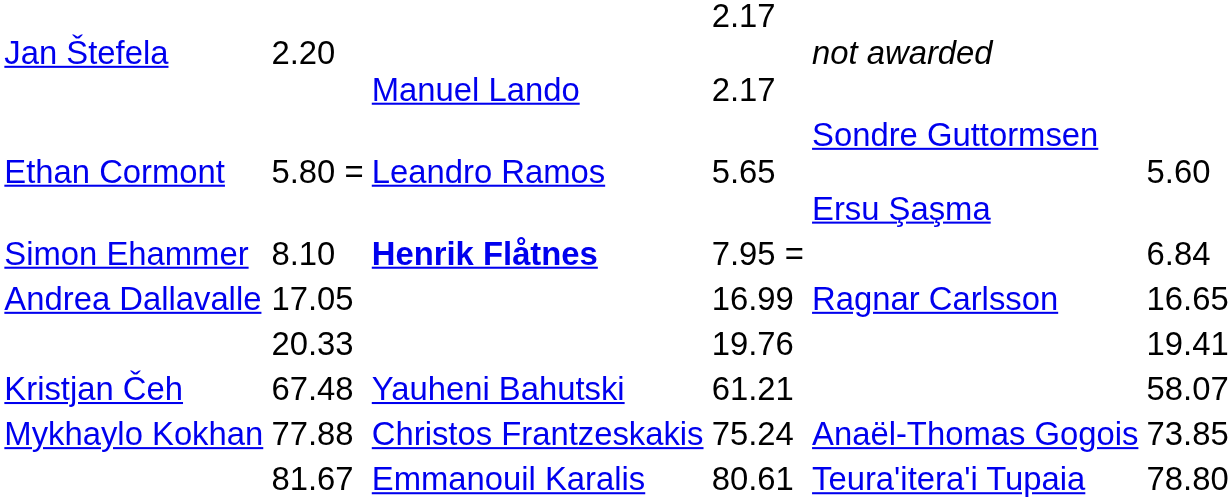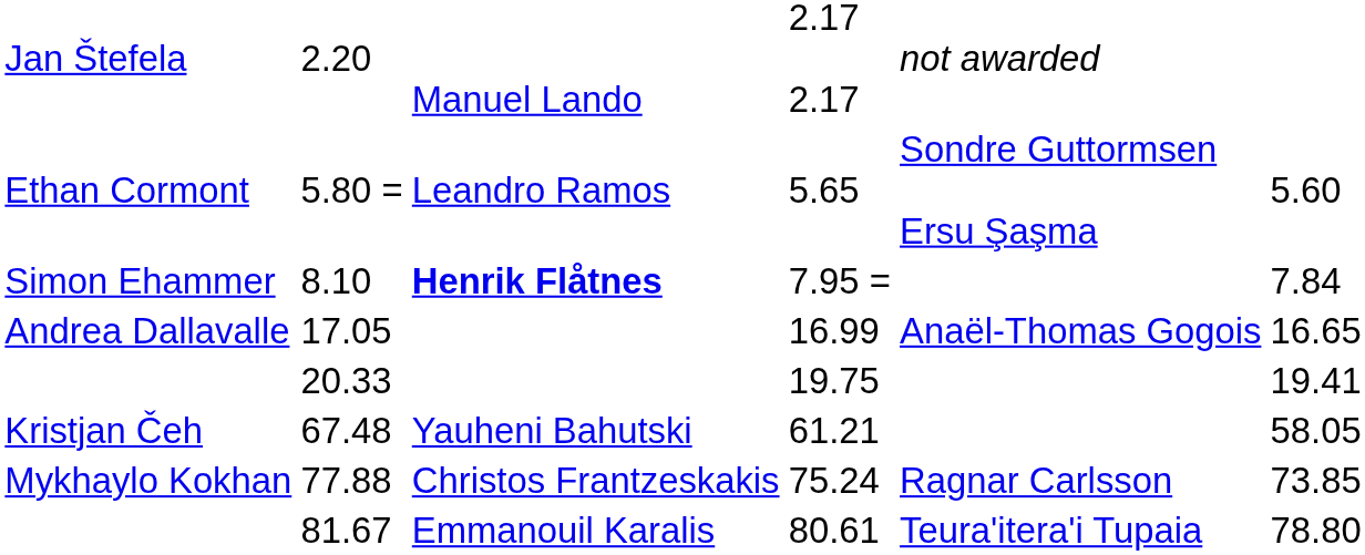 <table>
 <tr>
 <td></td>
 <td><a href='#'>Jan Štefela</a><br></td>
 <td>2.20 </td>
 <td><br><br><a href='#'>Manuel Lando</a><br></td>
 <td>2.17<br><br>2.17 <br></td>
 <td colspan=2><em>not awarded</em></td>
 </tr>
 <tr>
 <td></td>
 <td><a href='#'>Ethan Cormont</a><br></td>
 <td>5.80 =</td>
 <td><a href='#'>Leandro Ramos</a><br></td>
 <td>5.65</td>
 <td><a href='#'>Sondre Guttormsen</a><br><br><a href='#'>Ersu Şaşma</a><br></td>
 <td>5.60</td>
 </tr>
 <tr>
 <td></td>
 <td><a href='#'>Simon Ehammer</a><br></td>
 <td>8.10 </td>
 <td><strong><a href='#'>Henrik Flåtnes</a><br></strong></td>
 <td>7.95 =</td>
 <td><br></td>
-<td>6.84</td>
+<td>7.84</td>
 </tr>
 <tr>
 <td></td>
 <td><a href='#'>Andrea Dallavalle</a><br></td>
 <td>17.05</td>
 <td><br></td>
 <td>16.99 </td>
-<td><a href='#'>Ragnar Carlsson</a><br></td>
+<td><a href='#'>Anaël-Thomas Gogois</a><br></td>
 <td>16.65</td>
 </tr>
 <tr>
 <td></td>
 <td><br></td>
 <td>20.33</td>
 <td><br></td>
-<td>19.76</td>
+<td>19.75</td>
 <td><br></td>
 <td>19.41</td>
 </tr>
 <tr>
 <td></td>
 <td><a href='#'>Kristjan Čeh</a><br></td>
 <td>67.48 </td>
 <td><a href='#'>Yauheni Bahutski</a><br></td>
 <td>61.21</td>
 <td><br></td>
-<td>58.07</td>
+<td>58.05</td>
 </tr>
 <tr>
 <td></td>
 <td><a href='#'>Mykhaylo Kokhan</a><br></td>
 <td>77.88</td>
 <td><a href='#'>Christos Frantzeskakis</a><br></td>
 <td>75.24</td>
-<td><a href='#'>Anaël-Thomas Gogois</a><br></td>
+<td><a href='#'>Ragnar Carlsson</a><br></td>
 <td>73.85</td>
 </tr>
 <tr>
 <td></td>
 <td><br></td>
 <td>81.67 </td>
 <td><a href='#'>Emmanouil Karalis</a><br></td>
 <td>80.61</td>
 <td><a href='#'>Teura'itera'i Tupaia</a><br></td>
 <td>78.80</td>
 </tr>
 </table>
